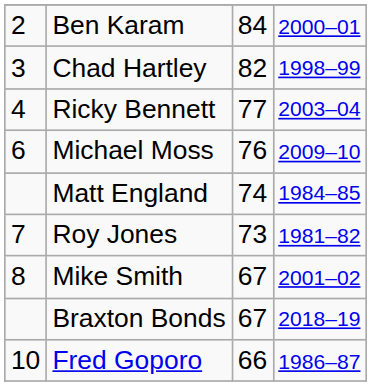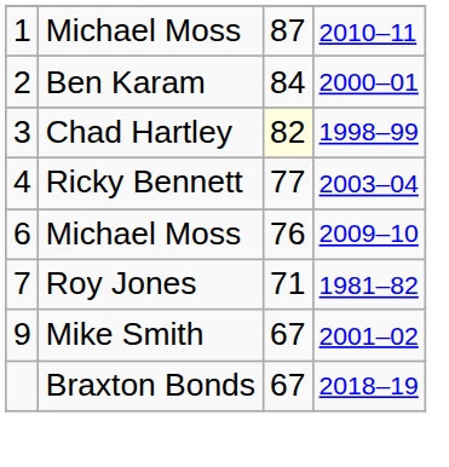 <table class="wikitable">
 <tr>
+</tr>
+<tr>
+<td>1</td>
+<td>Michael Moss</td>
+<td>87</td>
+<td style="font-size:80%;"><a href='#'>2010–11</a></td>
 </tr>
 <tr>
 <td>2</td>
 <td>Ben Karam</td>
 <td>84</td>
 <td style="font-size:80%;"><a href='#'>2000–01</a></td>
 </tr>
 <tr>
 <td>3</td>
 <td>Chad Hartley</td>
-<td>82</td>
+<td style="background: lightyellow;">82</td>
 <td style="font-size:80%;"><a href='#'>1998–99</a></td>
 </tr>
 <tr>
 <td>4</td>
 <td>Ricky Bennett</td>
 <td>77</td>
 <td style="font-size:80%;"><a href='#'>2003–04</a></td>
 </tr>
 <tr>
 <td>6</td>
 <td>Michael Moss</td>
 <td>76</td>
 <td style="font-size:80%;"><a href='#'>2009–10</a></td>
 </tr>
 <tr>
-<td></td>
-<td>Matt England</td>
-<td>74</td>
-<td style="font-size:80%;"><a href='#'>1984–85</a></td>
-</tr>
-<tr>
 <td>7</td>
 <td>Roy Jones</td>
-<td>73</td>
+<td>71</td>
 <td style="font-size:80%;"><a href='#'>1981–82</a></td>
 </tr>
 <tr>
-<td>8</td>
+<td>9</td>
 <td>Mike Smith</td>
 <td>67</td>
 <td style="font-size:80%;"><a href='#'>2001–02</a></td>
 </tr>
 <tr>
 <td></td>
 <td>Braxton Bonds</td>
 <td>67</td>
 <td style="font-size:80%;"><a href='#'>2018–19</a></td>
 </tr>
-<tr>
-<td>10</td>
-<td><a href='#'>Fred Goporo</a></td>
-<td>66</td>
-<td style="font-size:80%;"><a href='#'>1986–87</a></td>
-</tr>
 </table>
